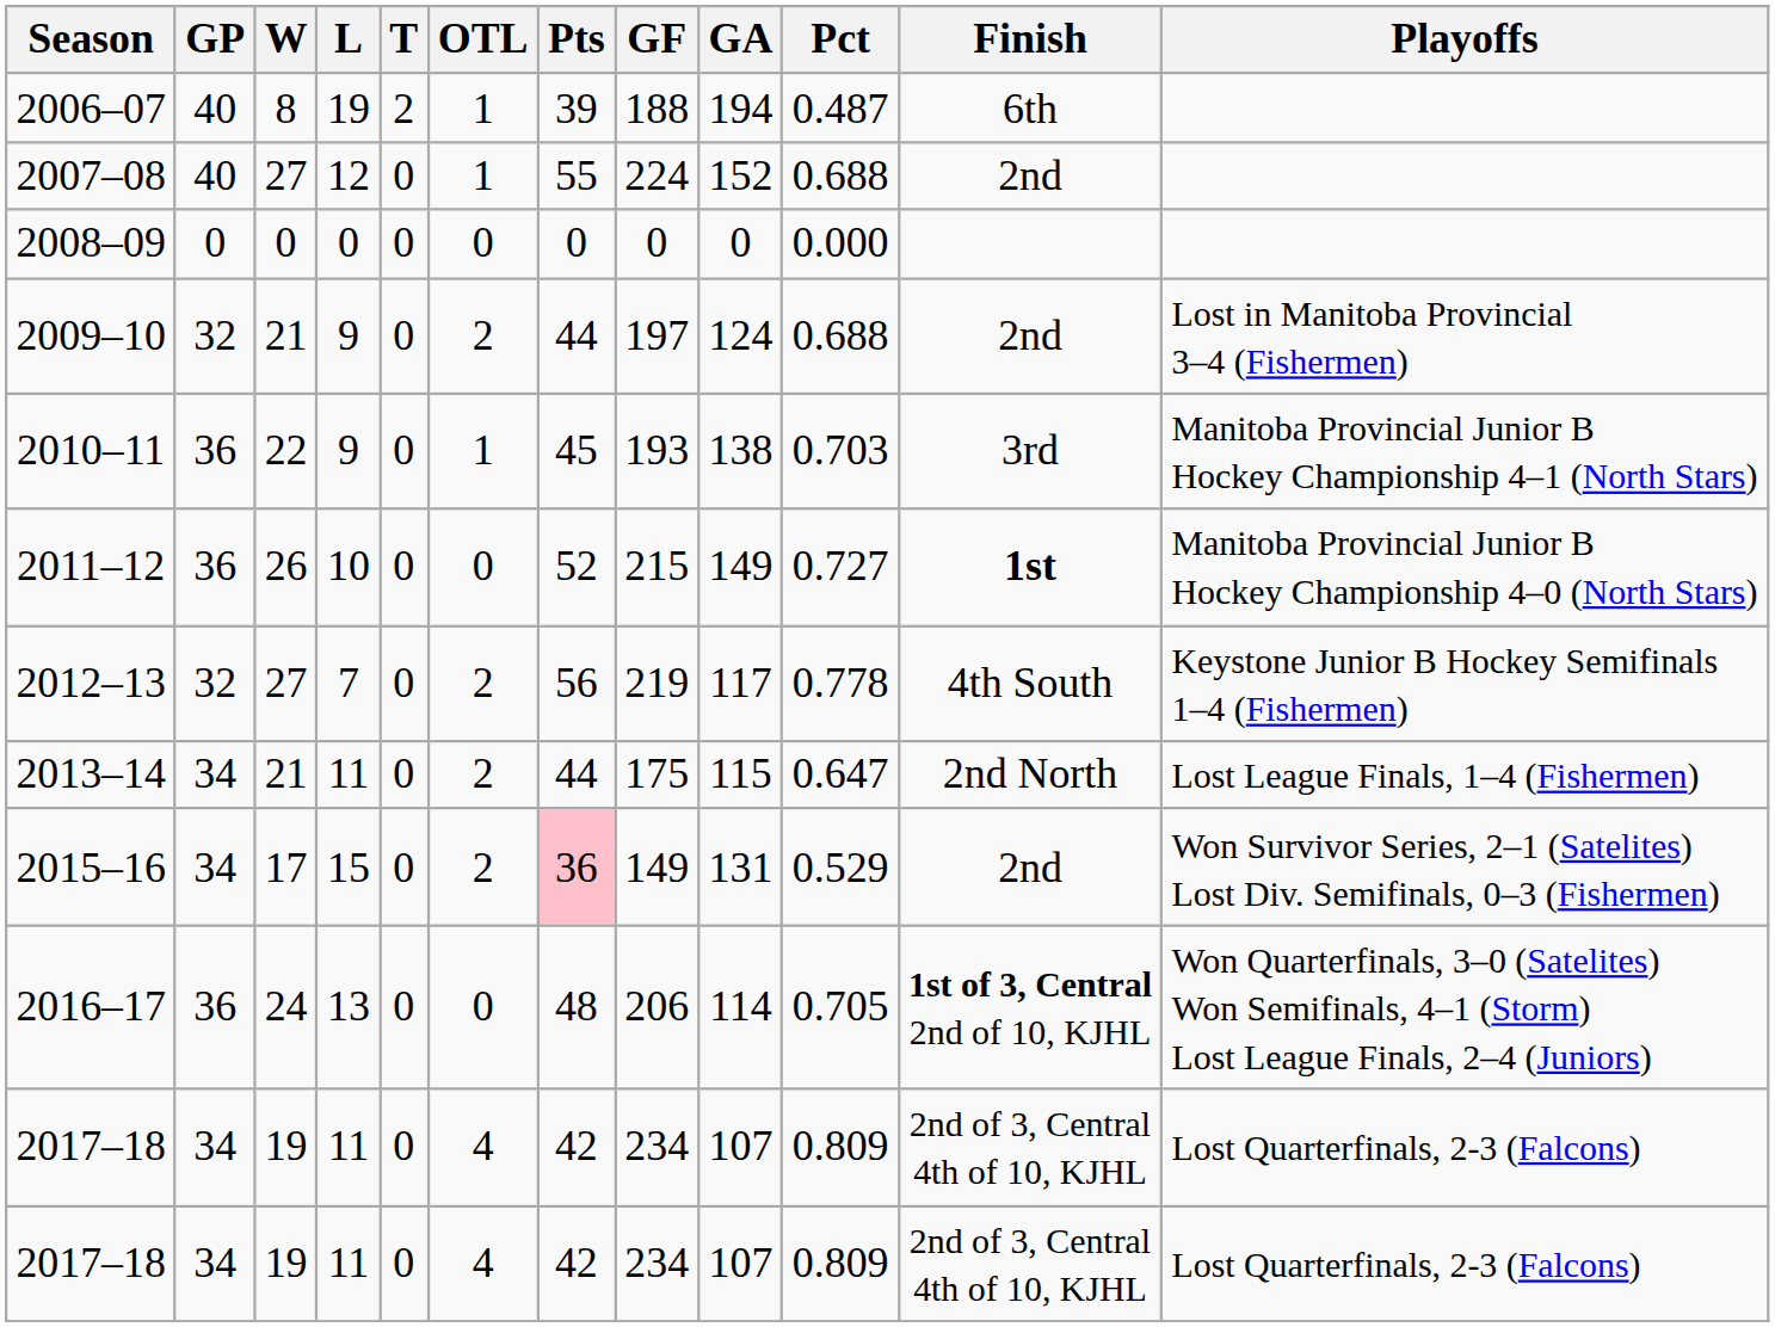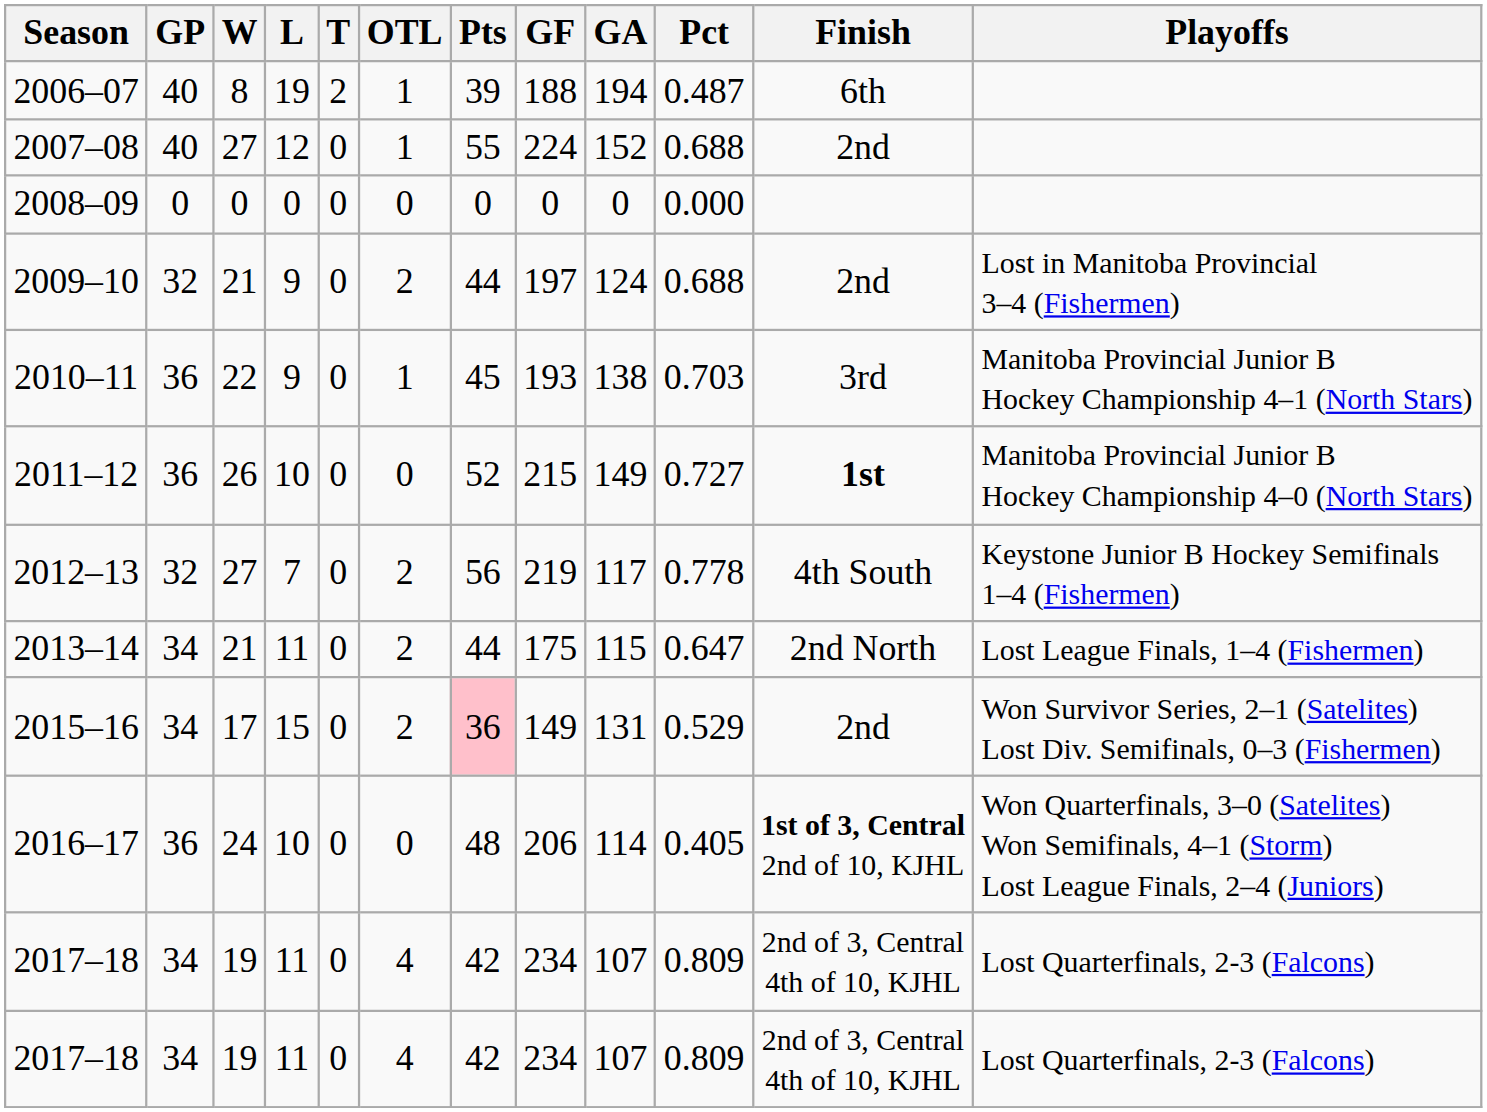 <table class="wikitable" style="text-align:center">
 <tr>
 <th>Season</th>
 <th>GP</th>
 <th>W</th>
 <th>L</th>
 <th>T</th>
 <th>OTL</th>
 <th>Pts</th>
 <th>GF</th>
 <th>GA</th>
 <th>Pct</th>
 <th>Finish</th>
 <th>Playoffs</th>
 </tr>
 <tr>
 <td>2006–07</td>
 <td>40</td>
 <td>8</td>
 <td>19</td>
 <td>2</td>
 <td>1</td>
 <td>39</td>
 <td>188</td>
 <td>194</td>
 <td>0.487</td>
 <td>6th</td>
 <td align=left></td>
 </tr>
 <tr>
 <td>2007–08</td>
 <td>40</td>
 <td>27</td>
 <td>12</td>
 <td>0</td>
 <td>1</td>
 <td>55</td>
 <td>224</td>
 <td>152</td>
 <td>0.688</td>
 <td>2nd</td>
 <td align=left></td>
 </tr>
 <tr>
 <td>2008–09</td>
 <td>0</td>
 <td>0</td>
 <td>0</td>
 <td>0</td>
 <td>0</td>
 <td>0</td>
 <td>0</td>
 <td>0</td>
 <td>0.000</td>
 <td></td>
 <td align=left></td>
 </tr>
 <tr>
 <td>2009–10</td>
 <td>32</td>
 <td>21</td>
 <td>9</td>
 <td>0</td>
 <td>2</td>
 <td>44</td>
 <td>197</td>
 <td>124</td>
 <td>0.688</td>
 <td>2nd</td>
 <td align=left><small>Lost in Manitoba Provincial<br> 3–4 (<a href='#'>Fishermen</a>)</small></td>
 </tr>
 <tr>
 <td>2010–11</td>
 <td>36</td>
 <td>22</td>
 <td>9</td>
 <td>0</td>
 <td>1</td>
 <td>45</td>
 <td>193</td>
 <td>138</td>
 <td>0.703</td>
 <td>3rd</td>
 <td align=left><small>Manitoba Provincial Junior B <br>Hockey Championship 4–1 (<a href='#'>North Stars</a>)</small></td>
 </tr>
 <tr>
 <td>2011–12</td>
 <td>36</td>
 <td>26</td>
 <td>10</td>
 <td>0</td>
 <td>0</td>
 <td>52</td>
 <td>215</td>
 <td>149</td>
 <td>0.727</td>
 <td><strong>1st</strong></td>
 <td align=left><small> Manitoba Provincial Junior B<br> Hockey Championship 4–0 (<a href='#'>North Stars</a>)</small></td>
 </tr>
 <tr>
 <td>2012–13</td>
 <td>32</td>
 <td>27</td>
 <td>7</td>
 <td>0</td>
 <td>2</td>
 <td>56</td>
 <td>219</td>
 <td>117</td>
 <td>0.778</td>
 <td>4th South</td>
 <td align=left><small>Keystone Junior B Hockey Semifinals<br> 1–4 (<a href='#'>Fishermen</a>)</small></td>
 </tr>
 <tr>
 <td>2013–14</td>
 <td>34</td>
 <td>21</td>
 <td>11</td>
 <td>0</td>
 <td>2</td>
 <td>44</td>
 <td>175</td>
 <td>115</td>
 <td>0.647</td>
 <td>2nd North</td>
 <td align=left><small>Lost League Finals, 1–4 (<a href='#'>Fishermen</a>)</small></td>
 </tr>
 <tr>
 <td>2015–16</td>
 <td>34</td>
 <td>17</td>
 <td>15</td>
 <td>0</td>
 <td>2</td>
 <td style="background: pink;">36</td>
 <td>149</td>
 <td>131</td>
 <td>0.529</td>
 <td>2nd</td>
 <td align=left><small>Won Survivor Series, 2–1 (<a href='#'>Satelites</a>)<br>Lost Div. Semifinals, 0–3 (<a href='#'>Fishermen</a>)</small></td>
 </tr>
 <tr>
 <td>2016–17</td>
 <td>36</td>
 <td>24</td>
-<td>13</td>
+<td>10</td>
 <td>0</td>
 <td>0</td>
 <td>48</td>
 <td>206</td>
 <td>114</td>
-<td>0.705</td>
+<td>0.405</td>
 <td><small><strong>1st of 3, Central</strong><br>2nd of 10, KJHL</small></td>
 <td align=left><small>Won Quarterfinals, 3–0 (<a href='#'>Satelites</a>)<br>Won Semifinals, 4–1 (<a href='#'>Storm</a>)<br>Lost League Finals, 2–4 (<a href='#'>Juniors</a>)</small></td>
 </tr>
 <tr>
 <td>2017–18</td>
 <td>34</td>
 <td>19</td>
 <td>11</td>
 <td>0</td>
 <td>4</td>
 <td>42</td>
 <td>234</td>
 <td>107</td>
 <td>0.809</td>
 <td><small>2nd of 3, Central<br>4th of 10, KJHL</small></td>
 <td align=left><small>Lost Quarterfinals, 2-3 (<a href='#'>Falcons</a>)</small></td>
 </tr>
 <tr>
 <td>2017–18</td>
 <td>34</td>
 <td>19</td>
 <td>11</td>
 <td>0</td>
 <td>4</td>
 <td>42</td>
 <td>234</td>
 <td>107</td>
 <td>0.809</td>
 <td><small>2nd of 3, Central<br>4th of 10, KJHL</small></td>
 <td align=left><small> Lost Quarterfinals, 2-3 (<a href='#'>Falcons</a>)</small></td>
 </tr>
 </table>
